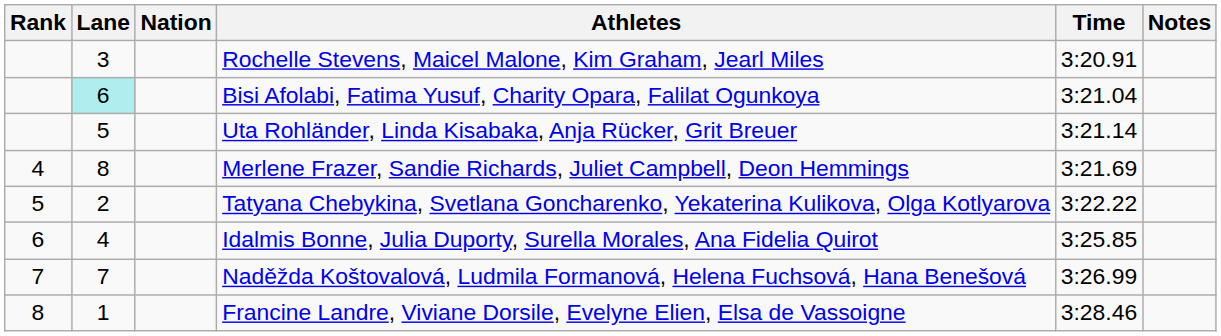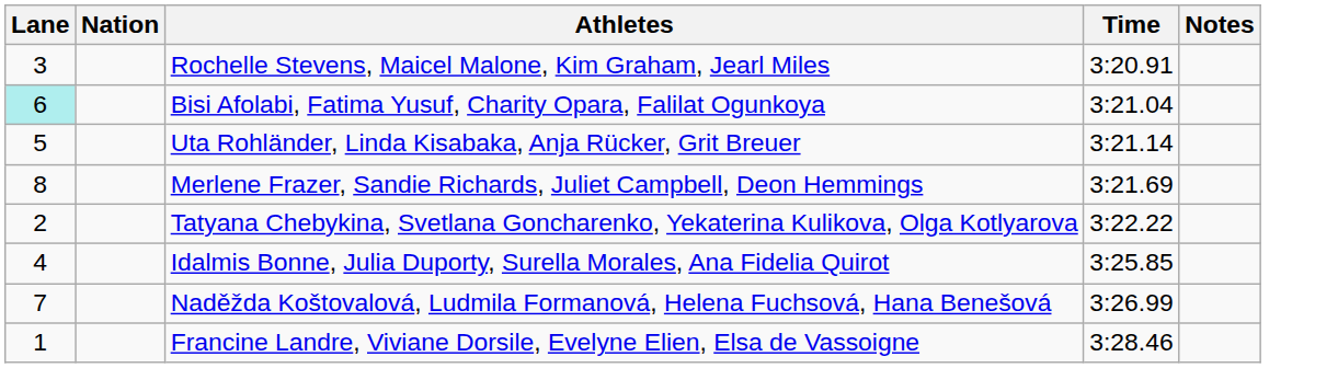 <table class="wikitable sortable" style="text-align:center">
 <tr>
-<th>Rank</th>
 <th>Lane</th>
 <th>Nation</th>
 <th>Athletes</th>
 <th>Time</th>
 <th>Notes</th>
 </tr>
 <tr>
-<td></td>
 <td>3</td>
 <td align=left></td>
 <td align=left><a href='#'>Rochelle Stevens</a>, <a href='#'>Maicel Malone</a>, <a href='#'>Kim Graham</a>, <a href='#'>Jearl Miles</a></td>
 <td>3:20.91</td>
 <td></td>
 </tr>
 <tr>
-<td></td>
 <td style="background: paleturquoise;">6</td>
 <td align=left></td>
 <td align=left><a href='#'>Bisi Afolabi</a>, <a href='#'>Fatima Yusuf</a>, <a href='#'>Charity Opara</a>, <a href='#'>Falilat Ogunkoya</a></td>
 <td>3:21.04</td>
 <td></td>
 </tr>
 <tr>
-<td></td>
 <td>5</td>
 <td align=left></td>
 <td align=left><a href='#'>Uta Rohländer</a>, <a href='#'>Linda Kisabaka</a>, <a href='#'>Anja Rücker</a>, <a href='#'>Grit Breuer</a></td>
 <td>3:21.14</td>
 <td></td>
 </tr>
 <tr>
-<td>4</td>
 <td>8</td>
 <td align=left></td>
 <td align=left><a href='#'>Merlene Frazer</a>, <a href='#'>Sandie Richards</a>, <a href='#'>Juliet Campbell</a>, <a href='#'>Deon Hemmings</a></td>
 <td>3:21.69</td>
 <td></td>
 </tr>
 <tr>
-<td>5</td>
 <td>2</td>
 <td align=left></td>
 <td align=left><a href='#'>Tatyana Chebykina</a>, <a href='#'>Svetlana Goncharenko</a>, <a href='#'>Yekaterina Kulikova</a>, <a href='#'>Olga Kotlyarova</a></td>
 <td>3:22.22</td>
 <td></td>
 </tr>
 <tr>
-<td>6</td>
 <td>4</td>
 <td align=left></td>
 <td align=left><a href='#'>Idalmis Bonne</a>, <a href='#'>Julia Duporty</a>, <a href='#'>Surella Morales</a>, <a href='#'>Ana Fidelia Quirot</a></td>
 <td>3:25.85</td>
 <td></td>
 </tr>
 <tr>
 <td>7</td>
-<td>7</td>
 <td align=left></td>
 <td align=left><a href='#'>Naděžda Koštovalová</a>, <a href='#'>Ludmila Formanová</a>, <a href='#'>Helena Fuchsová</a>, <a href='#'>Hana Benešová</a></td>
 <td>3:26.99</td>
 <td></td>
 </tr>
 <tr>
-<td>8</td>
 <td>1</td>
 <td align=left></td>
 <td align=left><a href='#'>Francine Landre</a>, <a href='#'>Viviane Dorsile</a>, <a href='#'>Evelyne Elien</a>, <a href='#'>Elsa de Vassoigne</a></td>
 <td>3:28.46</td>
 <td></td>
 </tr>
 </table>
